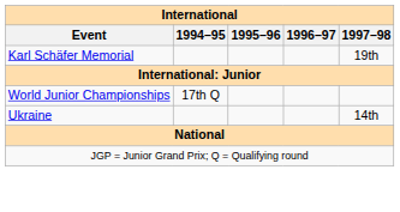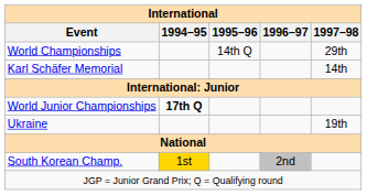 <table class="wikitable" style="text-align:center">
 <tr>
 <th style="background-color: #ffdead; " colspan=5 align=center>International</th>
 </tr>
 <tr>
 <th>Event</th>
 <th>1994–95</th>
 <th>1995–96</th>
 <th>1996–97</th>
 <th>1997–98</th>
 </tr>
 <tr>
+<td align=left><a href='#'>World Championships</a></td>
+<td></td>
+<td>14th Q</td>
+<td></td>
+<td>29th</td>
+</tr>
+<tr>
 <td align=left><a href='#'>Karl Schäfer Memorial</a></td>
 <td></td>
 <td></td>
 <td></td>
-<td>19th</td>
+<td>14th</td>
 </tr>
 <tr>
 <th style="background-color: #ffdead; " colspan=5 align=center>International: Junior </th>
 </tr>
 <tr>
 <td align=left><a href='#'>World Junior Championships</a></td>
-<td>17th Q</td>
+<td><strong>17th Q</strong></td>
 <td></td>
 <td></td>
 <td></td>
 </tr>
 <tr>
 <td align=left> <a href='#'>Ukraine</a></td>
 <td></td>
 <td></td>
 <td></td>
-<td>14th</td>
+<td>19th</td>
 </tr>
 <tr>
 <th style="background-color: #ffdead; " colspan=5 align=center>National</th>
 </tr>
 <tr>
+<td align=left><a href='#'>South Korean Champ.</a></td>
+<td bgcolor=gold>1st</td>
+<td></td>
+<td bgcolor=silver>2nd</td>
+<td></td>
+</tr>
+<tr>
 <td colspan=5 align=center><small> JGP = Junior Grand Prix; Q = Qualifying round </small></td>
 </tr>
 </table>
